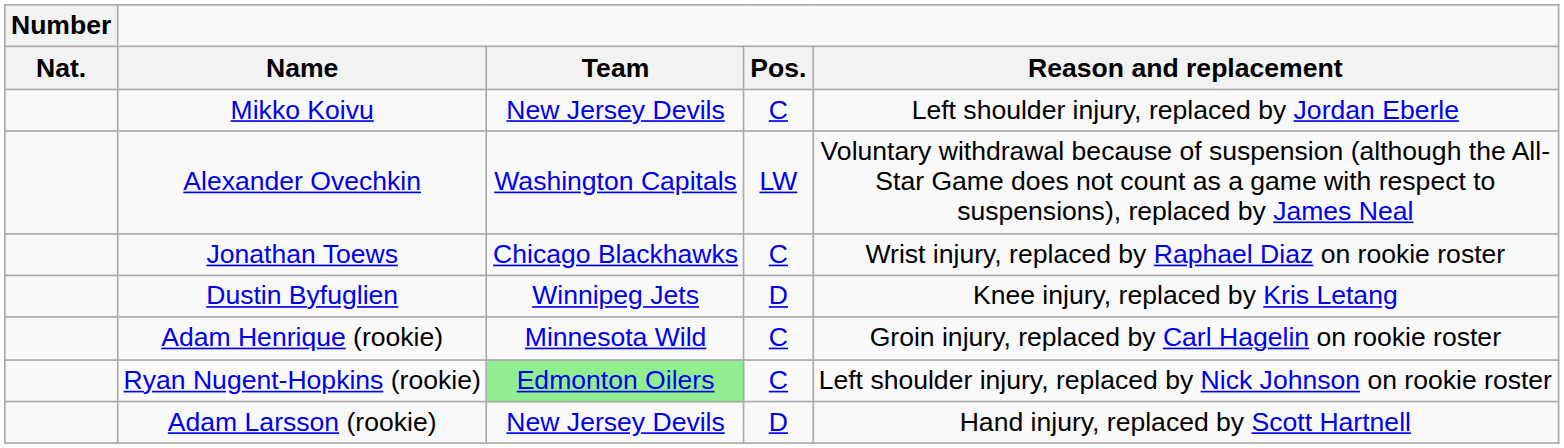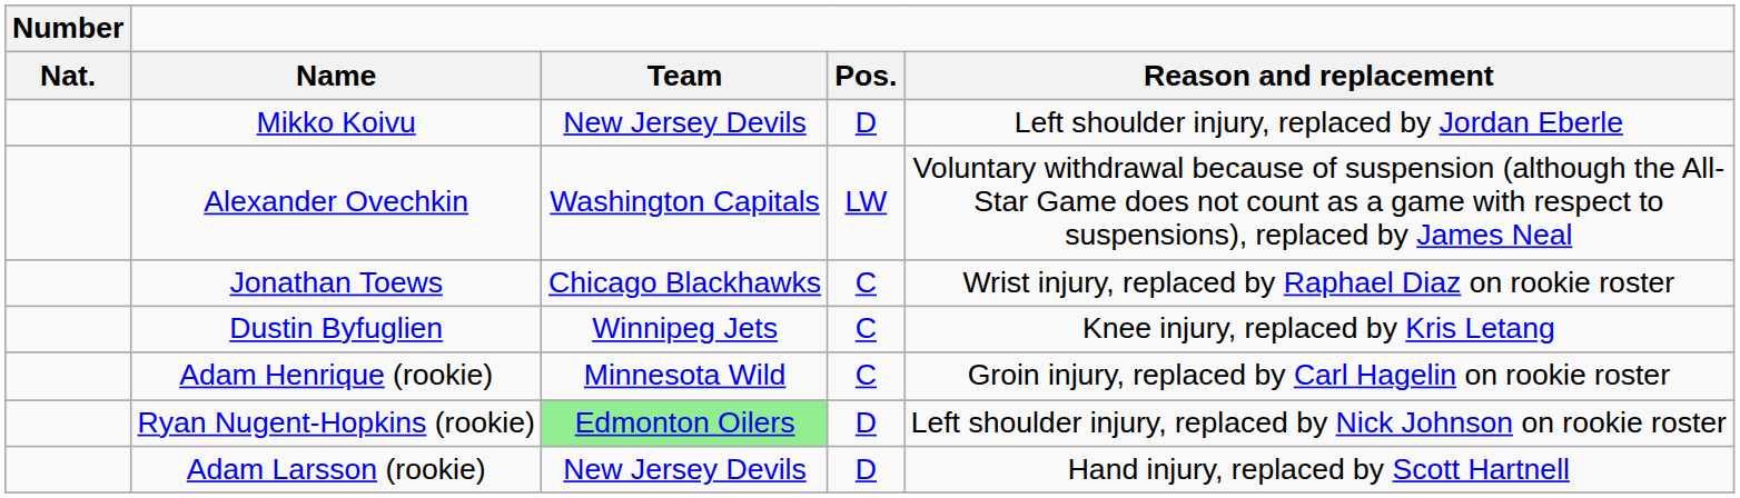 <table class="wikitable sortable" style="text-align:center">
 <tr>
 <th>Number</th>
 </tr>
 <tr>
 <th>Nat.</th>
 <th>Name</th>
 <th>Team</th>
 <th>Pos.</th>
 <th colspan=2>Reason and replacement</th>
 </tr>
 <tr>
 <td></td>
 <td><a href='#'>Mikko Koivu</a></td>
 <td><a href='#'>New Jersey Devils</a></td>
-<td><a href='#'>C</a></td>
+<td><a href='#'>D</a></td>
 <td>Left shoulder injury, replaced by <a href='#'>Jordan Eberle</a></td>
 </tr>
 <tr>
 <td></td>
 <td><a href='#'>Alexander Ovechkin</a></td>
 <td><a href='#'>Washington Capitals</a></td>
 <td><a href='#'>LW</a></td>
 <td>Voluntary withdrawal because of suspension (although the All-<br>Star Game does not count as a game with respect to<br>suspensions), replaced by <a href='#'>James Neal</a></td>
 </tr>
 <tr>
 <td></td>
 <td><a href='#'>Jonathan Toews</a></td>
 <td><a href='#'>Chicago Blackhawks</a></td>
 <td><a href='#'>C</a></td>
 <td>Wrist injury, replaced by <a href='#'>Raphael Diaz</a> on rookie roster</td>
 </tr>
 <tr>
 <td></td>
 <td><a href='#'>Dustin Byfuglien</a></td>
 <td><a href='#'>Winnipeg Jets</a></td>
-<td><a href='#'>D</a></td>
+<td><a href='#'>C</a></td>
 <td>Knee injury, replaced by <a href='#'>Kris Letang</a></td>
 </tr>
 <tr>
 <td></td>
 <td><a href='#'>Adam Henrique</a> (rookie)</td>
 <td><a href='#'>Minnesota Wild</a></td>
 <td><a href='#'>C</a></td>
 <td>Groin injury, replaced by <a href='#'>Carl Hagelin</a> on rookie roster</td>
 </tr>
 <tr>
 <td></td>
 <td><a href='#'>Ryan Nugent-Hopkins</a> (rookie)</td>
 <td style="background: lightgreen;"><a href='#'>Edmonton Oilers</a></td>
-<td><a href='#'>C</a></td>
+<td><a href='#'>D</a></td>
 <td>Left shoulder injury, replaced by <a href='#'>Nick Johnson</a> on rookie roster</td>
 </tr>
 <tr>
 <td></td>
 <td><a href='#'>Adam Larsson</a> (rookie)</td>
 <td><a href='#'>New Jersey Devils</a></td>
 <td><a href='#'>D</a></td>
 <td>Hand injury, replaced by <a href='#'>Scott Hartnell</a></td>
 </tr>
 </table>
